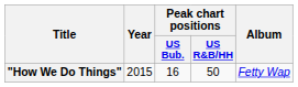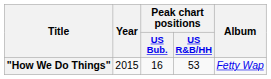 <table class="wikitable plainrowheaders" style="text-align:center;">
 <tr>
 <th rowspan="2">Title</th>
 <th rowspan="2">Year</th>
 <th colspan="2">Peak chart positions</th>
 <th rowspan="2">Album</th>
 </tr>
 <tr>
 <th scope="col" style="width:3em;font-size:90%;"><a href='#'>US<br>Bub.</a><br></th>
 <th scope="col" style="width:3em;font-size:90%;"><a href='#'>US<br>R&B/HH</a><br></th>
 </tr>
 <tr>
 <th scope="row">"How We Do Things"<br></th>
 <td>2015</td>
 <td>16</td>
-<td>50</td>
+<td>53</td>
 <td><em><a href='#'>Fetty Wap</a></em></td>
 </tr>
 </table>
